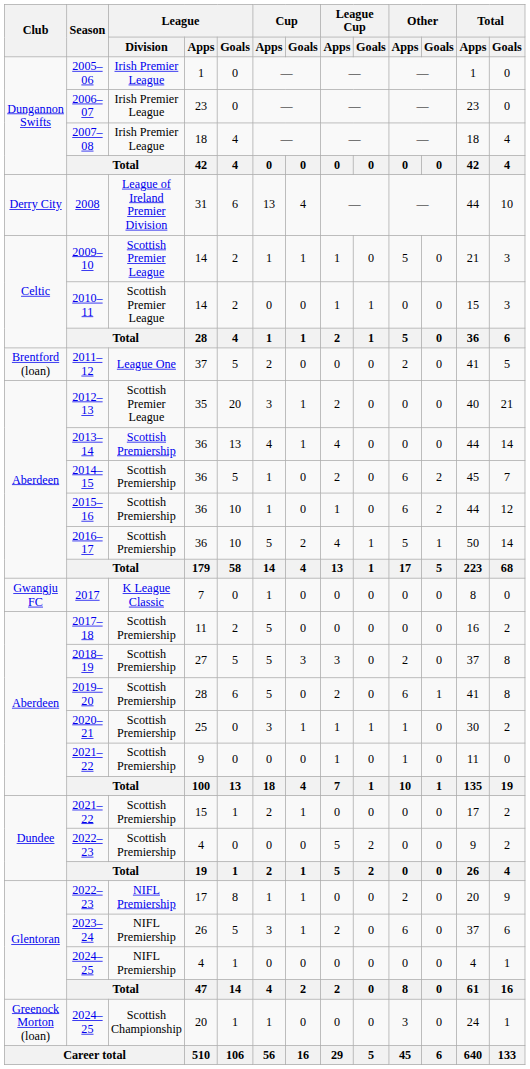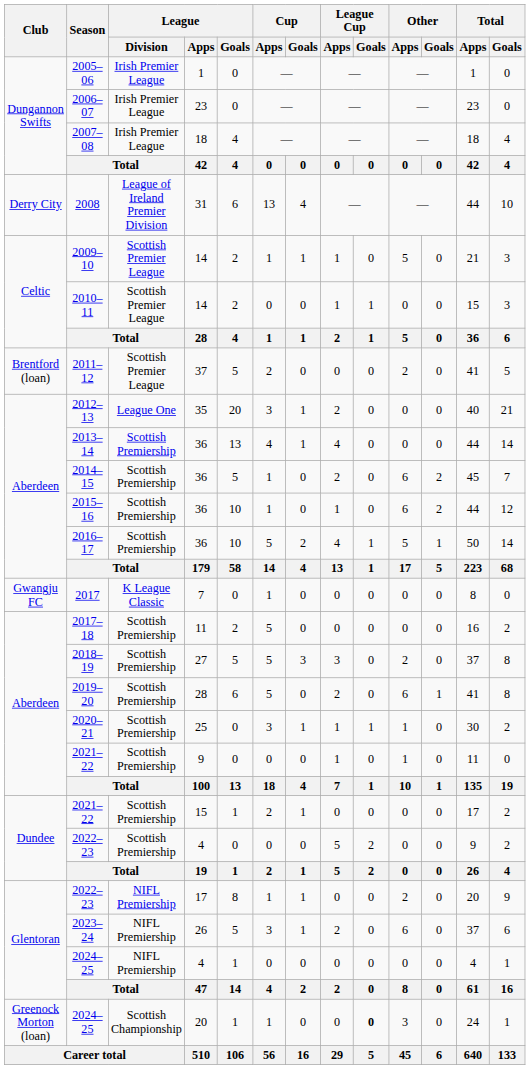 <table class="wikitable" style="text-align:center;">
 <tr>
 <th rowspan="2">Club</th>
 <th rowspan="2">Season</th>
 <th colspan="3">League</th>
 <th colspan="2">Cup</th>
 <th colspan="2">League Cup</th>
 <th colspan="2">Other</th>
 <th colspan="2">Total</th>
 </tr>
 <tr>
 <th>Division</th>
 <th>Apps</th>
 <th>Goals</th>
 <th>Apps</th>
 <th>Goals</th>
 <th>Apps</th>
 <th>Goals</th>
 <th>Apps</th>
 <th>Goals</th>
 <th>Apps</th>
 <th>Goals</th>
 </tr>
 <tr>
 <td rowspan="4"><a href='#'>Dungannon Swifts</a></td>
 <td><a href='#'>2005–06</a></td>
 <td><a href='#'>Irish Premier League</a></td>
 <td>1</td>
 <td>0</td>
 <td colspan=2>—</td>
 <td colspan=2>—</td>
 <td colspan=2>—</td>
 <td>1</td>
 <td>0</td>
 </tr>
 <tr>
 <td><a href='#'>2006–07</a></td>
 <td>Irish Premier League</td>
 <td>23</td>
 <td>0</td>
 <td colspan=2>—</td>
 <td colspan=2>—</td>
 <td colspan=2>—</td>
 <td>23</td>
 <td>0</td>
 </tr>
 <tr>
 <td><a href='#'>2007–08</a></td>
 <td>Irish Premier League</td>
 <td>18</td>
 <td>4</td>
 <td colspan=2>—</td>
 <td colspan=2>—</td>
 <td colspan=2>—</td>
 <td>18</td>
 <td>4</td>
 </tr>
 <tr>
 <th colspan=2>Total</th>
 <th>42</th>
 <th>4</th>
 <th>0</th>
 <th>0</th>
 <th>0</th>
 <th>0</th>
 <th>0</th>
 <th>0</th>
 <th>42</th>
 <th>4</th>
 </tr>
 <tr>
 <td><a href='#'>Derry City</a></td>
 <td><a href='#'>2008</a></td>
 <td><a href='#'>League of Ireland Premier Division</a></td>
 <td>31</td>
 <td>6</td>
 <td>13</td>
 <td>4</td>
 <td colspan=2>—</td>
 <td colspan=2>—</td>
 <td>44</td>
 <td>10</td>
 </tr>
 <tr>
 <td rowspan="3"><a href='#'>Celtic</a></td>
 <td><a href='#'>2009–10</a></td>
 <td><a href='#'>Scottish Premier League</a></td>
 <td>14</td>
 <td>2</td>
 <td>1</td>
 <td>1</td>
 <td>1</td>
 <td>0</td>
 <td>5</td>
 <td>0</td>
 <td>21</td>
 <td>3</td>
 </tr>
 <tr>
 <td><a href='#'>2010–11</a></td>
 <td>Scottish Premier League</td>
 <td>14</td>
 <td>2</td>
 <td>0</td>
 <td>0</td>
 <td>1</td>
 <td>1</td>
 <td>0</td>
 <td>0</td>
 <td>15</td>
 <td>3</td>
 </tr>
 <tr>
 <th colspan=2>Total</th>
 <th>28</th>
 <th>4</th>
 <th>1</th>
 <th>1</th>
 <th>2</th>
 <th>1</th>
 <th>5</th>
 <th>0</th>
 <th>36</th>
 <th>6</th>
 </tr>
 <tr>
 <td><a href='#'>Brentford</a> (loan)</td>
 <td><a href='#'>2011–12</a></td>
-<td><a href='#'>League One</a></td>
+<td>Scottish Premier League</td>
 <td>37</td>
 <td>5</td>
 <td>2</td>
 <td>0</td>
 <td>0</td>
 <td>0</td>
 <td>2</td>
 <td>0</td>
 <td>41</td>
 <td>5</td>
 </tr>
 <tr>
 <td rowspan="6"><a href='#'>Aberdeen</a></td>
 <td><a href='#'>2012–13</a></td>
-<td>Scottish Premier League</td>
+<td><a href='#'>League One</a></td>
 <td>35</td>
 <td>20</td>
 <td>3</td>
 <td>1</td>
 <td>2</td>
 <td>0</td>
 <td>0</td>
 <td>0</td>
 <td>40</td>
 <td>21</td>
 </tr>
 <tr>
 <td><a href='#'>2013–14</a></td>
 <td><a href='#'>Scottish Premiership</a></td>
 <td>36</td>
 <td>13</td>
 <td>4</td>
 <td>1</td>
 <td>4</td>
 <td>0</td>
 <td>0</td>
 <td>0</td>
 <td>44</td>
 <td>14</td>
 </tr>
 <tr>
 <td><a href='#'>2014–15</a></td>
 <td>Scottish Premiership</td>
 <td>36</td>
 <td>5</td>
 <td>1</td>
 <td>0</td>
 <td>2</td>
 <td>0</td>
 <td>6</td>
 <td>2</td>
 <td>45</td>
 <td>7</td>
 </tr>
 <tr>
 <td><a href='#'>2015–16</a></td>
 <td>Scottish Premiership</td>
 <td>36</td>
 <td>10</td>
 <td>1</td>
 <td>0</td>
 <td>1</td>
 <td>0</td>
 <td>6</td>
 <td>2</td>
 <td>44</td>
 <td>12</td>
 </tr>
 <tr>
 <td><a href='#'>2016–17</a></td>
 <td>Scottish Premiership</td>
 <td>36</td>
 <td>10</td>
 <td>5</td>
 <td>2</td>
 <td>4</td>
 <td>1</td>
 <td>5</td>
 <td>1</td>
 <td>50</td>
 <td>14</td>
 </tr>
 <tr>
 <th colspan=2>Total</th>
 <th>179</th>
 <th>58</th>
 <th>14</th>
 <th>4</th>
 <th>13</th>
 <th>1</th>
 <th>17</th>
 <th>5</th>
 <th>223</th>
 <th>68</th>
 </tr>
 <tr>
 <td><a href='#'>Gwangju FC</a></td>
 <td><a href='#'>2017</a></td>
 <td><a href='#'>K League Classic</a></td>
 <td>7</td>
 <td>0</td>
 <td>1</td>
 <td>0</td>
 <td>0</td>
 <td>0</td>
 <td>0</td>
 <td>0</td>
 <td>8</td>
 <td>0</td>
 </tr>
 <tr>
 <td rowspan=6><a href='#'>Aberdeen</a></td>
 <td><a href='#'>2017–18</a></td>
 <td>Scottish Premiership</td>
 <td>11</td>
 <td>2</td>
 <td>5</td>
 <td>0</td>
 <td>0</td>
 <td>0</td>
 <td>0</td>
 <td>0</td>
 <td>16</td>
 <td>2</td>
 </tr>
 <tr>
 <td><a href='#'>2018–19</a></td>
 <td>Scottish Premiership</td>
 <td>27</td>
 <td>5</td>
 <td>5</td>
 <td>3</td>
 <td>3</td>
 <td>0</td>
 <td>2</td>
 <td>0</td>
 <td>37</td>
 <td>8</td>
 </tr>
 <tr>
 <td><a href='#'>2019–20</a></td>
 <td>Scottish Premiership</td>
 <td>28</td>
 <td>6</td>
 <td>5</td>
 <td>0</td>
 <td>2</td>
 <td>0</td>
 <td>6</td>
 <td>1</td>
 <td>41</td>
 <td>8</td>
 </tr>
 <tr>
 <td><a href='#'>2020–21</a></td>
 <td>Scottish Premiership</td>
 <td>25</td>
 <td>0</td>
 <td>3</td>
 <td>1</td>
 <td>1</td>
 <td>1</td>
 <td>1</td>
 <td>0</td>
 <td>30</td>
 <td>2</td>
 </tr>
 <tr>
 <td><a href='#'>2021–22</a></td>
 <td>Scottish Premiership</td>
 <td>9</td>
 <td>0</td>
 <td>0</td>
 <td>0</td>
 <td>1</td>
 <td>0</td>
 <td>1</td>
 <td>0</td>
 <td>11</td>
 <td>0</td>
 </tr>
 <tr>
 <th colspan=2>Total</th>
 <th>100</th>
 <th>13</th>
 <th>18</th>
 <th>4</th>
 <th>7</th>
 <th>1</th>
 <th>10</th>
 <th>1</th>
 <th>135</th>
 <th>19</th>
 </tr>
 <tr>
 <td rowspan="3"><a href='#'>Dundee</a></td>
 <td><a href='#'>2021–22</a></td>
 <td>Scottish Premiership</td>
 <td>15</td>
 <td>1</td>
 <td>2</td>
 <td>1</td>
 <td>0</td>
 <td>0</td>
 <td>0</td>
 <td>0</td>
 <td>17</td>
 <td>2</td>
 </tr>
 <tr>
 <td><a href='#'>2022–23</a></td>
 <td>Scottish Premiership</td>
 <td>4</td>
 <td>0</td>
 <td>0</td>
 <td>0</td>
 <td>5</td>
 <td>2</td>
 <td>0</td>
 <td>0</td>
 <td>9</td>
 <td>2</td>
 </tr>
 <tr>
 <th colspan="2">Total</th>
 <th>19</th>
 <th>1</th>
 <th>2</th>
 <th>1</th>
 <th>5</th>
 <th>2</th>
 <th>0</th>
 <th>0</th>
 <th>26</th>
 <th>4</th>
 </tr>
 <tr>
 <td rowspan="4"><a href='#'>Glentoran</a></td>
 <td><a href='#'>2022–23</a></td>
 <td><a href='#'>NIFL Premiership</a></td>
 <td>17</td>
 <td>8</td>
 <td>1</td>
 <td>1</td>
 <td>0</td>
 <td>0</td>
 <td>2</td>
 <td>0</td>
 <td>20</td>
 <td>9</td>
 </tr>
 <tr>
 <td><a href='#'>2023–24</a></td>
 <td>NIFL Premiership</td>
 <td>26</td>
 <td>5</td>
 <td>3</td>
 <td>1</td>
 <td>2</td>
 <td>0</td>
 <td>6</td>
 <td>0</td>
 <td>37</td>
 <td>6</td>
 </tr>
 <tr>
 <td><a href='#'>2024–25</a></td>
 <td>NIFL Premiership</td>
 <td>4</td>
 <td>1</td>
 <td>0</td>
 <td>0</td>
 <td>0</td>
 <td>0</td>
 <td>0</td>
 <td>0</td>
 <td>4</td>
 <td>1</td>
 </tr>
 <tr>
 <th colspan="2">Total</th>
 <th>47</th>
 <th>14</th>
 <th>4</th>
 <th>2</th>
 <th>2</th>
 <th>0</th>
 <th>8</th>
 <th>0</th>
 <th>61</th>
 <th>16</th>
 </tr>
 <tr>
 <td><a href='#'>Greenock Morton</a> (loan)</td>
 <td><a href='#'>2024–25</a></td>
 <td>Scottish Championship</td>
 <td>20</td>
 <td>1</td>
 <td>1</td>
 <td>0</td>
 <td>0</td>
-<td>0</td>
+<td><strong>0</strong></td>
 <td>3</td>
 <td>0</td>
 <td>24</td>
 <td>1</td>
 </tr>
 <tr>
 <th colspan="3">Career total</th>
 <th>510</th>
 <th>106</th>
 <th>56</th>
 <th>16</th>
 <th>29</th>
 <th>5</th>
 <th>45</th>
 <th>6</th>
 <th>640</th>
 <th>133</th>
 </tr>
 </table>
